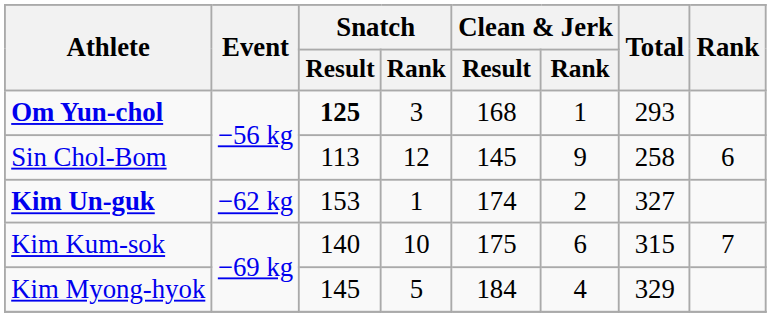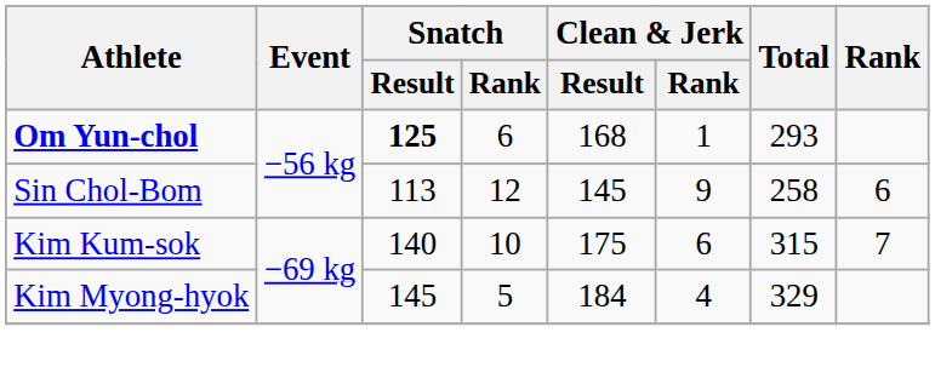 <table class="wikitable" style="font-size:90%">
 <tr>
 <th rowspan="2">Athlete</th>
 <th rowspan="2">Event</th>
 <th colspan="2">Snatch</th>
 <th colspan="2">Clean & Jerk</th>
 <th rowspan="2">Total</th>
 <th rowspan="2">Rank</th>
 </tr>
 <tr style="font-size:95%">
 <th>Result</th>
 <th>Rank</th>
 <th>Result</th>
 <th>Rank</th>
 </tr>
 <tr align=center>
 <td align=left><strong><a href='#'>Om Yun-chol</a></strong></td>
 <td align=left rowspan=2><a href='#'>−56 kg</a></td>
 <td><strong>125</strong></td>
-<td>3</td>
+<td>6</td>
 <td>168 </td>
 <td>1</td>
 <td>293</td>
 <td></td>
 </tr>
 <tr align=center>
 <td align=left><a href='#'>Sin Chol-Bom</a></td>
 <td>113</td>
 <td>12</td>
 <td>145</td>
 <td>9</td>
 <td>258</td>
 <td>6</td>
-</tr>
-<tr align=center>
-<td align=left><strong><a href='#'>Kim Un-guk</a></strong></td>
-<td align=left><a href='#'>−62 kg</a></td>
-<td>153 </td>
-<td>1</td>
-<td>174</td>
-<td>2</td>
-<td>327 </td>
-<td></td>
 </tr>
 <tr align=center>
 <td align=left><a href='#'>Kim Kum-sok</a></td>
 <td align=left rowspan=2><a href='#'>−69 kg</a></td>
 <td>140</td>
 <td>10</td>
 <td>175</td>
 <td>6</td>
 <td>315</td>
 <td>7</td>
 </tr>
 <tr align=center>
 <td align=left><a href='#'>Kim Myong-hyok</a></td>
 <td>145</td>
 <td>5</td>
 <td>184</td>
 <td>4</td>
 <td>329</td>
 <td></td>
 </tr>
 <tr align=center>
 </tr>
 </table>
